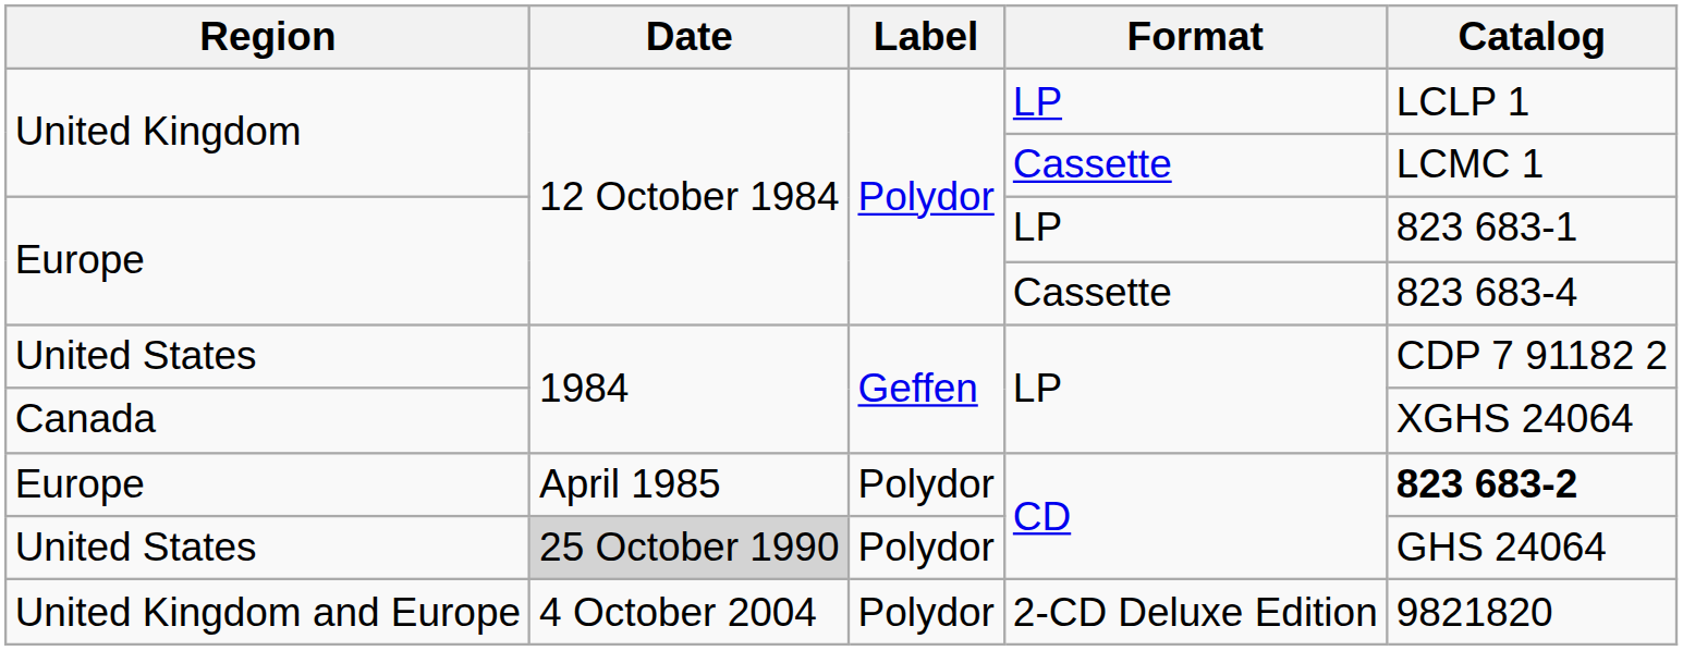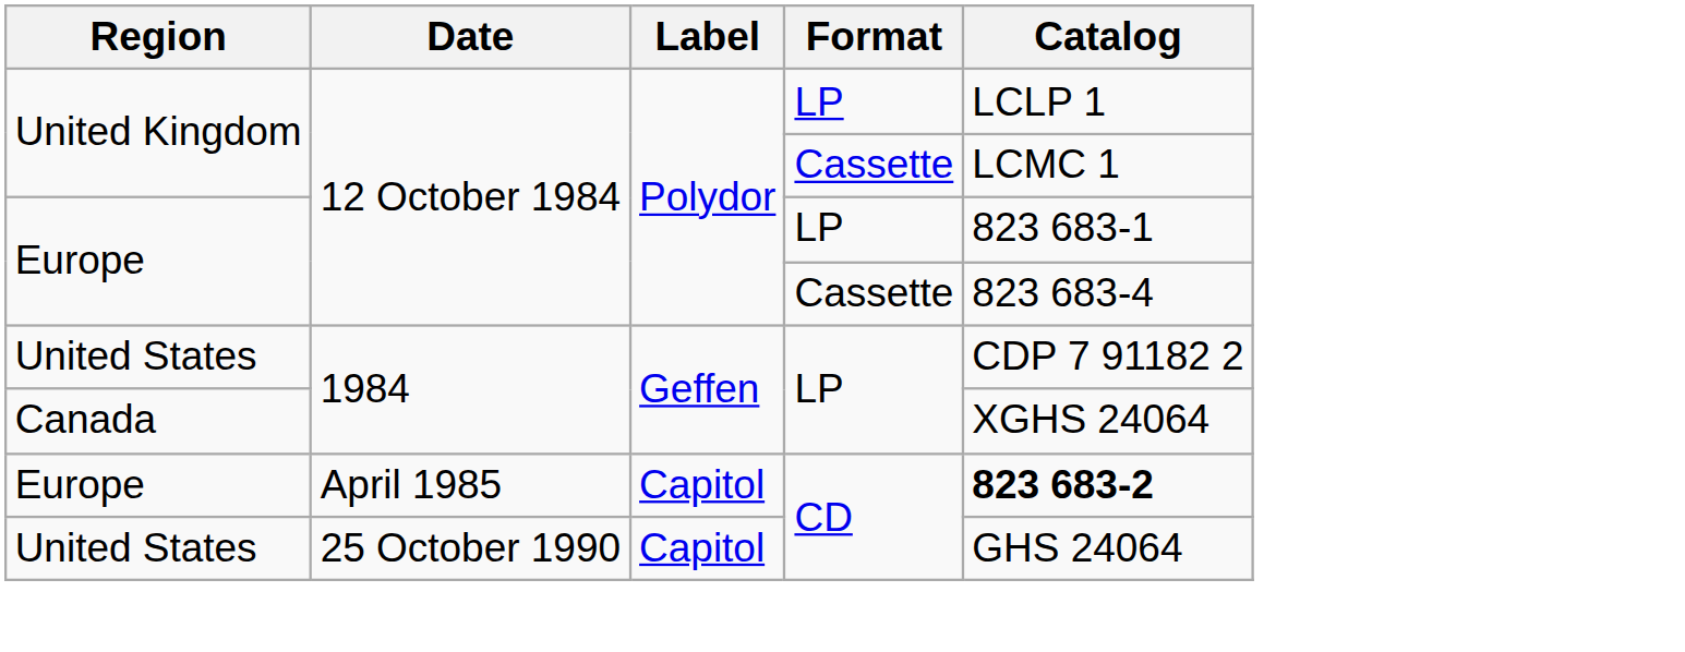 <table class="wikitable">
 <tr>
 <th>Region</th>
 <th>Date</th>
 <th>Label</th>
 <th>Format</th>
 <th>Catalog</th>
 </tr>
 <tr>
 <td rowspan="2">United Kingdom</td>
 <td rowspan="4">12 October 1984</td>
 <td rowspan="4"><a href='#'>Polydor</a></td>
 <td><a href='#'>LP</a></td>
 <td>LCLP 1</td>
 </tr>
 <tr>
 <td><a href='#'>Cassette</a></td>
 <td>LCMC 1</td>
 </tr>
 <tr>
 <td rowspan="2">Europe</td>
 <td>LP</td>
 <td>823 683-1</td>
 </tr>
 <tr>
 <td>Cassette</td>
 <td>823 683-4</td>
 </tr>
 <tr>
 <td>United States</td>
 <td rowspan="2">1984</td>
 <td rowspan="2"><a href='#'>Geffen</a></td>
 <td rowspan="2">LP</td>
 <td>CDP 7 91182 2</td>
 </tr>
 <tr>
 <td>Canada</td>
 <td>XGHS 24064</td>
 </tr>
 <tr>
 <td>Europe</td>
 <td>April 1985</td>
-<td>Polydor</td>
+<td><a href='#'>Capitol</a></td>
 <td rowspan="2"><a href='#'>CD</a></td>
 <td><strong>823 683-2</strong></td>
 </tr>
 <tr>
 <td>United States</td>
-<td style="background: lightgrey;">25 October 1990</td>
-<td>Polydor</td>
+<td>25 October 1990</td>
+<td><a href='#'>Capitol</a></td>
 <td>GHS 24064</td>
 </tr>
-<tr>
-<td>United Kingdom and Europe</td>
-<td>4 October 2004</td>
-<td>Polydor</td>
-<td>2-CD Deluxe Edition</td>
-<td>9821820</td>
-</tr>
 </table>
